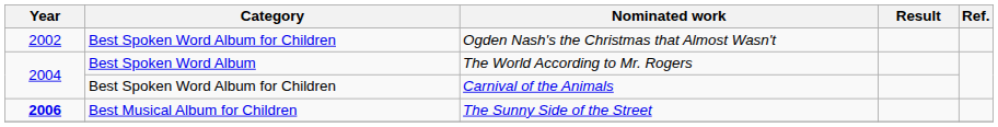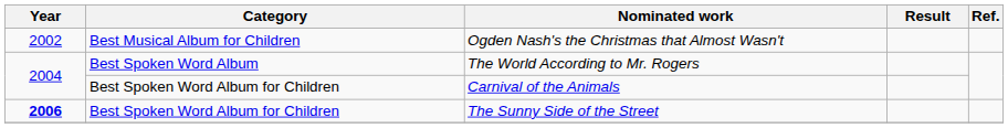 <table class=wikitable>
 <tr>
 <th scope="col" style="width:5em;">Year</th>
 <th scope="col" style="width:25em;">Category</th>
 <th scope="col" style="width:28em;">Nominated work</th>
 <th scope="col" style="width:5em;">Result</th>
 <th>Ref.</th>
 </tr>
 <tr>
 <td style="text-align:center;"><a href='#'>2002</a></td>
-<td><a href='#'>Best Spoken Word Album for Children</a></td>
+<td><a href='#'>Best Musical Album for Children</a></td>
 <td><em>Ogden Nash's the Christmas that Almost Wasn't</em></td>
 <td></td>
 <td style="text-align:center;"></td>
 </tr>
 <tr>
 <td style="text-align:center;", rowspan=2><a href='#'>2004</a></td>
 <td><a href='#'>Best Spoken Word Album</a></td>
 <td><em>The World According to Mr. Rogers</em></td>
 <td></td>
 <td rowspan=2, style="text-align:center;"></td>
 </tr>
 <tr>
 <td>Best Spoken Word Album for Children</td>
 <td><em><a href='#'>Carnival of the Animals</a></em></td>
 <td></td>
 </tr>
 <tr>
 <td style="text-align:center;"><strong><a href='#'>2006</a></strong></td>
-<td><a href='#'>Best Musical Album for Children</a></td>
+<td><a href='#'>Best Spoken Word Album for Children</a></td>
 <td><em><a href='#'>The Sunny Side of the Street</a></em></td>
 <td></td>
 <td style="text-align:center;"></td>
 </tr>
 <tr>
 </tr>
 </table>
